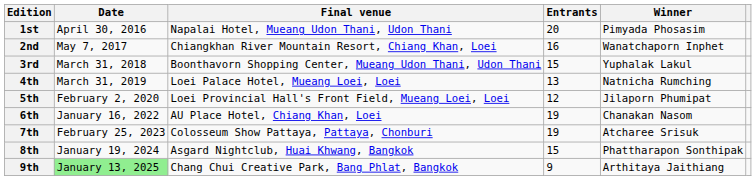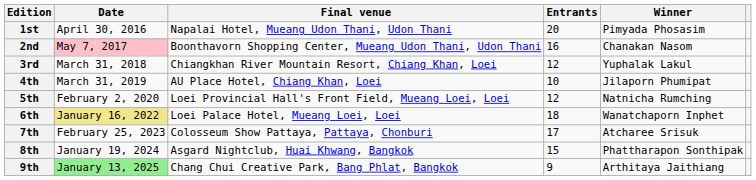 <table class="wikitable defaultcenter col2left col3left col5left" style="font-size:95%;">
 <tr>
 <th>Edition</th>
 <th>Date</th>
 <th>Final venue</th>
 <th>Entrants</th>
 <th>Winner</th>
 <th></th>
 </tr>
 <tr>
 <th>1st</th>
 <td>April 30, 2016</td>
 <td>Napalai Hotel, <a href='#'>Mueang Udon Thani</a>, <a href='#'>Udon Thani</a></td>
 <td>20</td>
 <td>Pimyada Phosasim</td>
 <td></td>
 </tr>
 <tr>
 <th>2nd</th>
-<td>May 7, 2017</td>
-<td>Chiangkhan River Mountain Resort, <a href='#'>Chiang Khan</a>, <a href='#'>Loei</a></td>
+<td style="background: pink;">May 7, 2017</td>
+<td>Boonthavorn Shopping Center, <a href='#'>Mueang Udon Thani</a>, <a href='#'>Udon Thani</a></td>
 <td>16</td>
-<td>Wanatchaporn Inphet</td>
+<td>Chanakan Nasom</td>
 <td></td>
 </tr>
 <tr>
 <th>3rd</th>
 <td>March 31, 2018</td>
-<td>Boonthavorn Shopping Center, <a href='#'>Mueang Udon Thani</a>, <a href='#'>Udon Thani</a></td>
-<td>15</td>
+<td>Chiangkhan River Mountain Resort, <a href='#'>Chiang Khan</a>, <a href='#'>Loei</a></td>
+<td>12</td>
 <td>Yuphalak Lakul</td>
 <td></td>
 </tr>
 <tr>
 <th>4th</th>
 <td>March 31, 2019</td>
-<td>Loei Palace Hotel, <a href='#'>Mueang Loei</a>, <a href='#'>Loei</a></td>
-<td>13</td>
-<td>Natnicha Rumching</td>
+<td>AU Place Hotel, <a href='#'>Chiang Khan</a>, <a href='#'>Loei</a></td>
+<td>10</td>
+<td>Jilaporn Phumipat</td>
 <td></td>
 </tr>
 <tr>
 <th>5th</th>
 <td>February 2, 2020</td>
 <td>Loei Provincial Hall's Front Field, <a href='#'>Mueang Loei</a>, <a href='#'>Loei</a></td>
 <td>12</td>
-<td>Jilaporn Phumipat</td>
+<td>Natnicha Rumching</td>
 <td></td>
 </tr>
 <tr>
 <th>6th</th>
-<td>January 16, 2022</td>
-<td>AU Place Hotel, <a href='#'>Chiang Khan</a>, <a href='#'>Loei</a></td>
-<td>19</td>
-<td>Chanakan Nasom</td>
+<td style="background: khaki;">January 16, 2022</td>
+<td>Loei Palace Hotel, <a href='#'>Mueang Loei</a>, <a href='#'>Loei</a></td>
+<td>18</td>
+<td>Wanatchaporn Inphet</td>
 <td></td>
 </tr>
 <tr>
 <th>7th</th>
 <td>February 25, 2023</td>
 <td>Colosseum Show Pattaya, <a href='#'>Pattaya</a>, <a href='#'>Chonburi</a></td>
-<td>19</td>
+<td>17</td>
 <td>Atcharee Srisuk</td>
 <td></td>
 </tr>
 <tr>
 <th>8th</th>
 <td>January 19, 2024</td>
 <td>Asgard Nightclub, <a href='#'>Huai Khwang</a>, <a href='#'>Bangkok</a></td>
 <td>15</td>
 <td>Phattharapon Sonthipak</td>
 <td></td>
 </tr>
 <tr>
 <th>9th</th>
 <td style="background: lightgreen;">January 13, 2025</td>
 <td>Chang Chui Creative Park, <a href='#'>Bang Phlat</a>, <a href='#'>Bangkok</a></td>
 <td>9</td>
 <td>Arthitaya Jaithiang</td>
 <td></td>
 </tr>
 </table>
